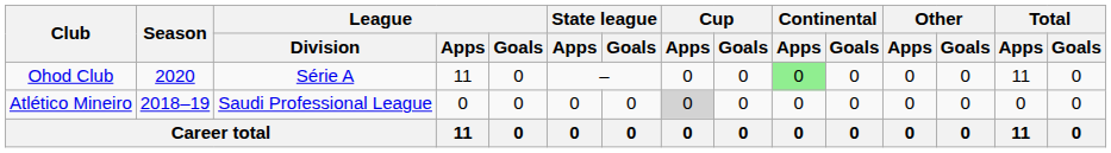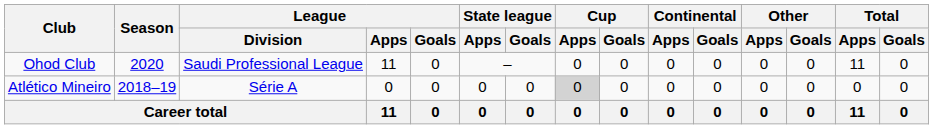 <table class="wikitable" style="text-align: center">
 <tr>
 <th rowspan="2">Club</th>
 <th rowspan="2">Season</th>
 <th colspan="3">League</th>
 <th colspan="2">State league</th>
 <th colspan="2">Cup</th>
 <th colspan="2">Continental</th>
 <th colspan="2">Other</th>
 <th colspan="2">Total</th>
 </tr>
 <tr>
 <th>Division</th>
 <th>Apps</th>
 <th>Goals</th>
 <th>Apps</th>
 <th>Goals</th>
 <th>Apps</th>
 <th>Goals</th>
 <th>Apps</th>
 <th>Goals</th>
 <th>Apps</th>
 <th>Goals</th>
 <th>Apps</th>
 <th>Goals</th>
 </tr>
 <tr>
 <td><a href='#'>Ohod Club</a></td>
 <td><a href='#'>2020</a></td>
-<td><a href='#'>Série A</a></td>
+<td><a href='#'>Saudi Professional League</a></td>
 <td>11</td>
 <td>0</td>
 <td colspan="2">–</td>
 <td>0</td>
 <td>0</td>
-<td style="background: lightgreen;">0</td>
+<td>0</td>
 <td>0</td>
 <td>0</td>
 <td>0</td>
 <td>11</td>
 <td>0</td>
 </tr>
 <tr>
 <td><a href='#'>Atlético Mineiro</a></td>
 <td><a href='#'>2018–19</a></td>
-<td><a href='#'>Saudi Professional League</a></td>
+<td><a href='#'>Série A</a></td>
 <td>0</td>
 <td>0</td>
 <td>0</td>
 <td>0</td>
 <td style="background: lightgrey;">0</td>
 <td>0</td>
 <td>0</td>
 <td>0</td>
 <td>0</td>
 <td>0</td>
 <td>0</td>
 <td>0</td>
 </tr>
 <tr>
 <th colspan="3"><strong>Career total</strong></th>
 <th>11</th>
 <th>0</th>
 <th>0</th>
 <th>0</th>
 <th>0</th>
 <th>0</th>
 <th>0</th>
 <th>0</th>
 <th>0</th>
 <th>0</th>
 <th>11</th>
 <th>0</th>
 </tr>
 </table>
